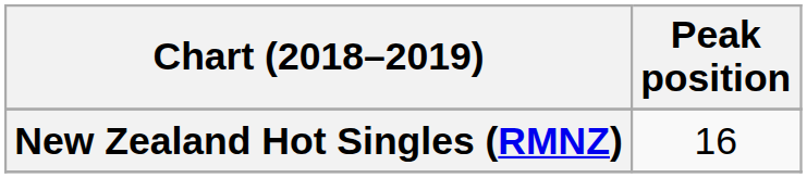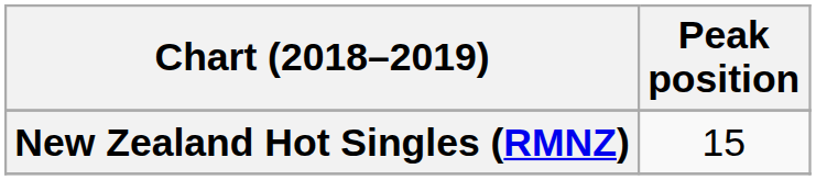 <table class="wikitable sortable plainrowheaders" style="text-align:center">
 <tr>
 <th scope="col">Chart (2018–2019)</th>
 <th scope="col">Peak<br>position</th>
 </tr>
 <tr>
 </tr>
 <tr>
 <th scope="row">New Zealand Hot Singles (<a href='#'>RMNZ</a>)</th>
-<td>16</td>
+<td>15</td>
 </tr>
 <tr>
 </tr>
 <tr>
 </tr>
 <tr>
 </tr>
 </table>
